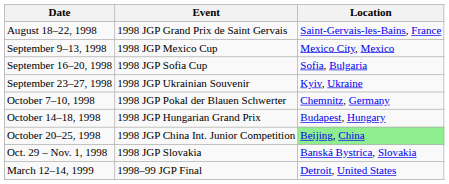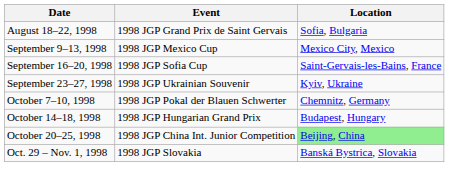 <table class="wikitable">
 <tr>
 <th>Date</th>
 <th>Event</th>
 <th>Location</th>
 </tr>
 <tr>
 <td>August 18–22, 1998</td>
 <td>1998 JGP Grand Prix de Saint Gervais</td>
-<td><a href='#'>Saint-Gervais-les-Bains</a>, <a href='#'>France</a></td>
+<td><a href='#'>Sofia</a>, <a href='#'>Bulgaria</a></td>
 </tr>
 <tr>
 <td>September 9–13, 1998</td>
 <td>1998 JGP Mexico Cup</td>
 <td><a href='#'>Mexico City</a>, <a href='#'>Mexico</a></td>
 </tr>
 <tr>
 <td>September 16–20, 1998</td>
 <td>1998 JGP Sofia Cup</td>
-<td><a href='#'>Sofia</a>, <a href='#'>Bulgaria</a></td>
+<td><a href='#'>Saint-Gervais-les-Bains</a>, <a href='#'>France</a></td>
 </tr>
 <tr>
 <td>September 23–27, 1998</td>
 <td>1998 JGP Ukrainian Souvenir</td>
 <td><a href='#'>Kyiv</a>, <a href='#'>Ukraine</a></td>
 </tr>
 <tr>
 <td>October 7–10, 1998</td>
 <td>1998 JGP Pokal der Blauen Schwerter</td>
 <td><a href='#'>Chemnitz</a>, <a href='#'>Germany</a></td>
 </tr>
 <tr>
 <td>October 14–18, 1998</td>
 <td>1998 JGP Hungarian Grand Prix</td>
 <td><a href='#'>Budapest</a>, <a href='#'>Hungary</a></td>
 </tr>
 <tr>
 <td>October 20–25, 1998</td>
 <td>1998 JGP China Int. Junior Competition</td>
 <td style="background: lightgreen;"><a href='#'>Beijing</a>, <a href='#'>China</a></td>
 </tr>
 <tr>
 <td>Oct. 29 – Nov. 1, 1998</td>
 <td>1998 JGP Slovakia</td>
 <td><a href='#'>Banská Bystrica</a>, <a href='#'>Slovakia</a></td>
 </tr>
-<tr>
-<td>March 12–14, 1999</td>
-<td>1998–99 JGP Final</td>
-<td><a href='#'>Detroit</a>, <a href='#'>United States</a></td>
-</tr>
 </table>
